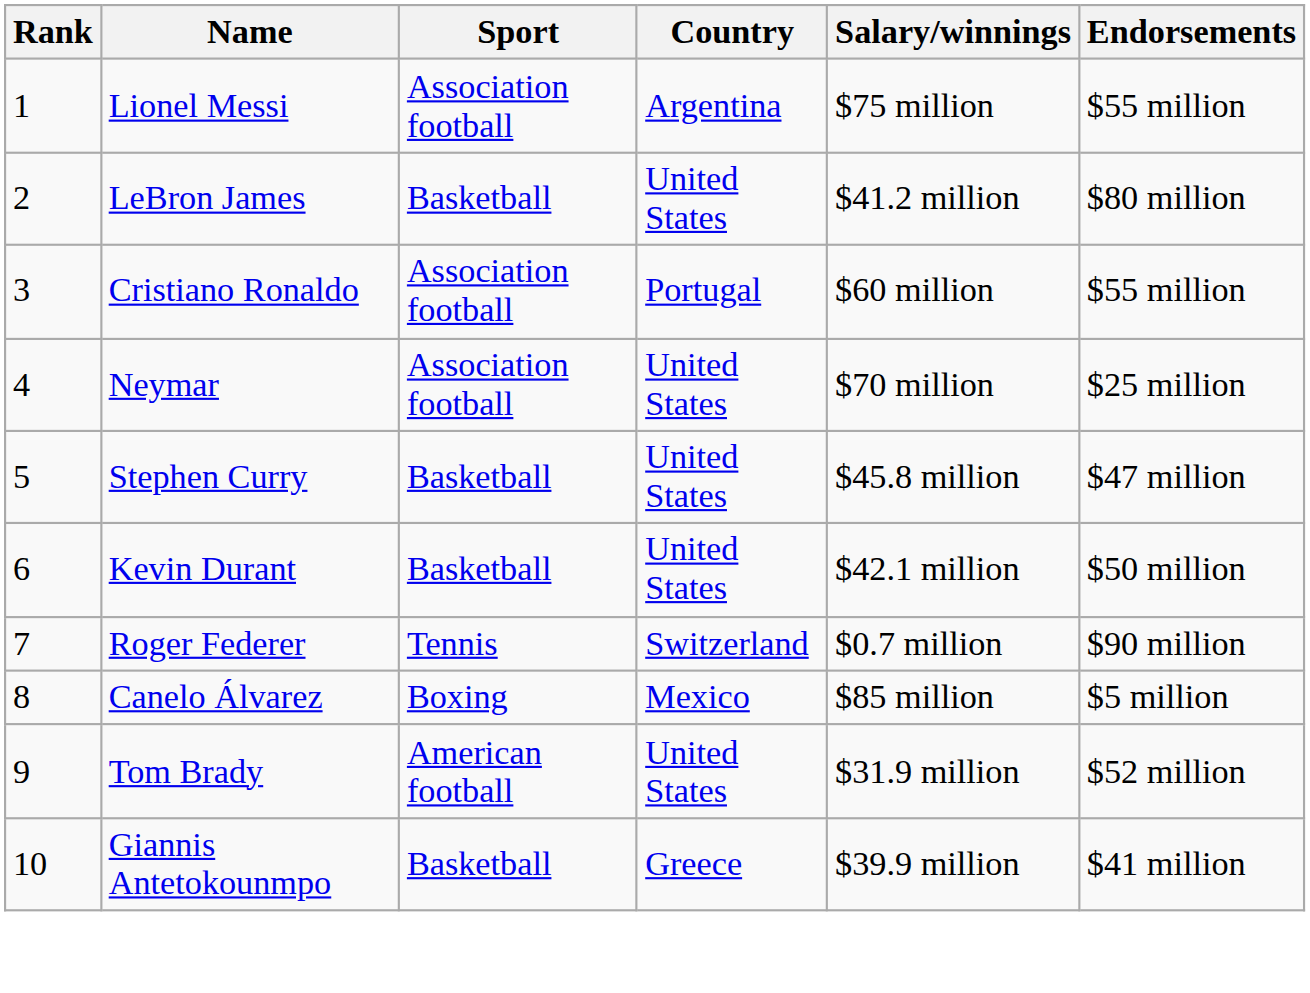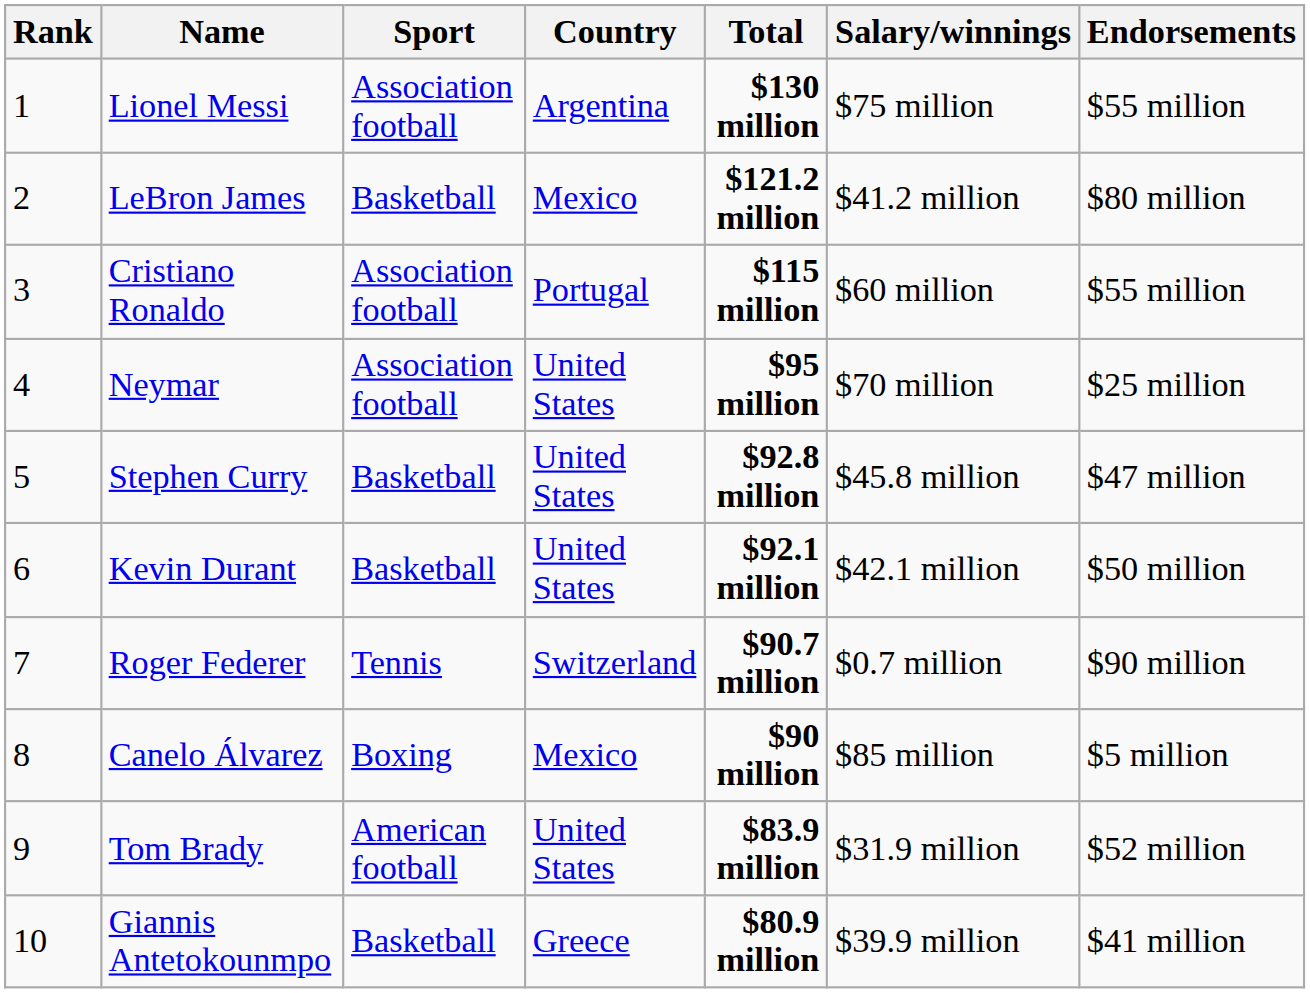 <table class="wikitable sortable" border="1">
 <tr>
 <th scope="col">Rank</th>
 <th scope="col">Name</th>
 <th scope="col">Sport</th>
 <th scope="col">Country</th>
+<th scope="col">Total</th>
 <th scope="col">Salary/winnings</th>
 <th>Endorsements</th>
 </tr>
 <tr>
 <td>1</td>
 <td><a href='#'>Lionel Messi</a></td>
 <td><a href='#'>Association football</a></td>
 <td> <a href='#'>Argentina</a></td>
+<td align="right"><strong>$130 million</strong></td>
 <td>$75 million</td>
 <td>$55 million</td>
 </tr>
 <tr>
 <td>2</td>
 <td><a href='#'>LeBron James</a></td>
 <td><a href='#'>Basketball</a></td>
-<td> <a href='#'>United States</a></td>
+<td> <a href='#'>Mexico</a></td>
+<td align="right"><strong>$121.2 million</strong></td>
 <td>$41.2 million</td>
 <td>$80 million</td>
 </tr>
 <tr>
 <td>3</td>
 <td><a href='#'>Cristiano Ronaldo</a></td>
 <td><a href='#'>Association football</a></td>
 <td> <a href='#'>Portugal</a></td>
+<td align="right"><strong>$115 million</strong></td>
 <td>$60 million</td>
 <td>$55 million</td>
 </tr>
 <tr>
 <td>4</td>
 <td><a href='#'>Neymar</a></td>
 <td><a href='#'>Association football</a></td>
 <td> <a href='#'>United States</a></td>
+<td align="right"><strong>$95 million</strong></td>
 <td>$70 million</td>
 <td>$25 million</td>
 </tr>
 <tr>
 <td>5</td>
 <td><a href='#'>Stephen Curry</a></td>
 <td><a href='#'>Basketball</a></td>
 <td> <a href='#'>United States</a></td>
+<td align="right"><strong>$92.8 million</strong></td>
 <td>$45.8 million</td>
 <td>$47 million</td>
 </tr>
 <tr>
 <td>6</td>
 <td><a href='#'>Kevin Durant</a></td>
 <td><a href='#'>Basketball</a></td>
 <td> <a href='#'>United States</a></td>
+<td align="right"><strong>$92.1 million</strong></td>
 <td>$42.1 million</td>
 <td>$50 million</td>
 </tr>
 <tr>
 <td>7</td>
 <td><a href='#'>Roger Federer</a></td>
 <td><a href='#'>Tennis</a></td>
 <td> <a href='#'>Switzerland</a></td>
+<td align="right"><strong>$90.7 million</strong></td>
 <td>$0.7 million</td>
 <td>$90 million</td>
 </tr>
 <tr>
 <td>8</td>
 <td><a href='#'>Canelo Álvarez</a></td>
 <td><a href='#'>Boxing</a></td>
 <td> <a href='#'>Mexico</a></td>
+<td align="right"><strong>$90 million</strong></td>
 <td>$85 million</td>
 <td>$5 million</td>
 </tr>
 <tr>
 <td>9</td>
 <td><a href='#'>Tom Brady</a></td>
 <td><a href='#'>American football</a></td>
 <td> <a href='#'>United States</a></td>
+<td align="right"><strong>$83.9 million</strong></td>
 <td>$31.9 million</td>
 <td>$52 million</td>
 </tr>
 <tr>
 <td>10</td>
 <td><a href='#'>Giannis Antetokounmpo</a></td>
 <td><a href='#'>Basketball</a></td>
 <td> <a href='#'>Greece</a></td>
+<td align="right"><strong>$80.9 million</strong></td>
 <td>$39.9 million</td>
 <td>$41 million</td>
 </tr>
 </table>
